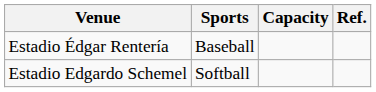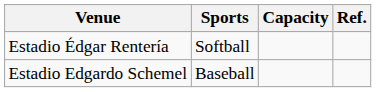 <table class="wikitable sortable">
 <tr>
 <th>Venue</th>
 <th>Sports</th>
 <th>Capacity</th>
 <th class="unsortable">Ref.</th>
 </tr>
 <tr>
 <td>Estadio Édgar Rentería</td>
-<td>Baseball</td>
+<td>Softball</td>
 <td align="right"></td>
 <td></td>
 </tr>
 <tr>
 <td>Estadio Edgardo Schemel</td>
-<td>Softball</td>
+<td>Baseball</td>
 <td align="right"></td>
 <td></td>
 </tr>
 </table>
